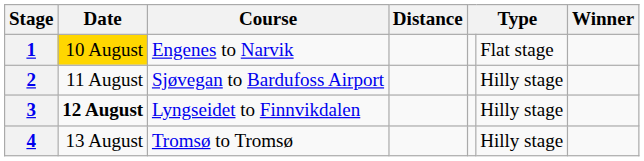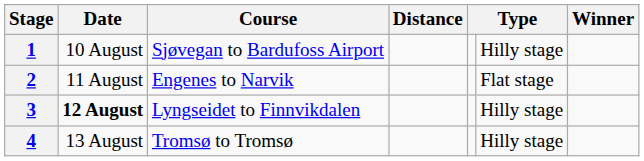 <table class="wikitable">
 <tr>
 <th>Stage</th>
 <th>Date</th>
 <th>Course</th>
 <th>Distance</th>
 <th colspan="2">Type</th>
 <th>Winner</th>
 </tr>
 <tr>
 <th style="text-align:center"><a href='#'>1</a></th>
-<td align="right" style="background: gold;">10 August</td>
-<td><a href='#'>Engenes</a> to <a href='#'>Narvik</a></td>
+<td align="right">10 August</td>
+<td><a href='#'>Sjøvegan</a> to <a href='#'>Bardufoss Airport</a></td>
 <td style="text-align:center;"></td>
 <td></td>
-<td>Flat stage</td>
+<td>Hilly stage</td>
 <td></td>
 </tr>
 <tr>
 <th style="text-align:center"><a href='#'>2</a></th>
 <td align="right">11 August</td>
-<td><a href='#'>Sjøvegan</a> to <a href='#'>Bardufoss Airport</a></td>
+<td><a href='#'>Engenes</a> to <a href='#'>Narvik</a></td>
 <td style="text-align:center;"></td>
 <td></td>
-<td>Hilly stage</td>
+<td>Flat stage</td>
 <td></td>
 </tr>
 <tr>
 <th style="text-align:center"><a href='#'>3</a></th>
 <td align="right"><strong>12 August</strong></td>
 <td><a href='#'>Lyngseidet</a> to <a href='#'>Finnvikdalen</a></td>
 <td style="text-align:center;"></td>
 <td></td>
 <td>Hilly stage</td>
 <td></td>
 </tr>
 <tr>
 <th style="text-align:center"><a href='#'>4</a></th>
 <td align="right">13 August</td>
 <td><a href='#'>Tromsø</a> to Tromsø</td>
 <td style="text-align:center;"></td>
 <td></td>
 <td>Hilly stage</td>
 <td></td>
 </tr>
 </table>
